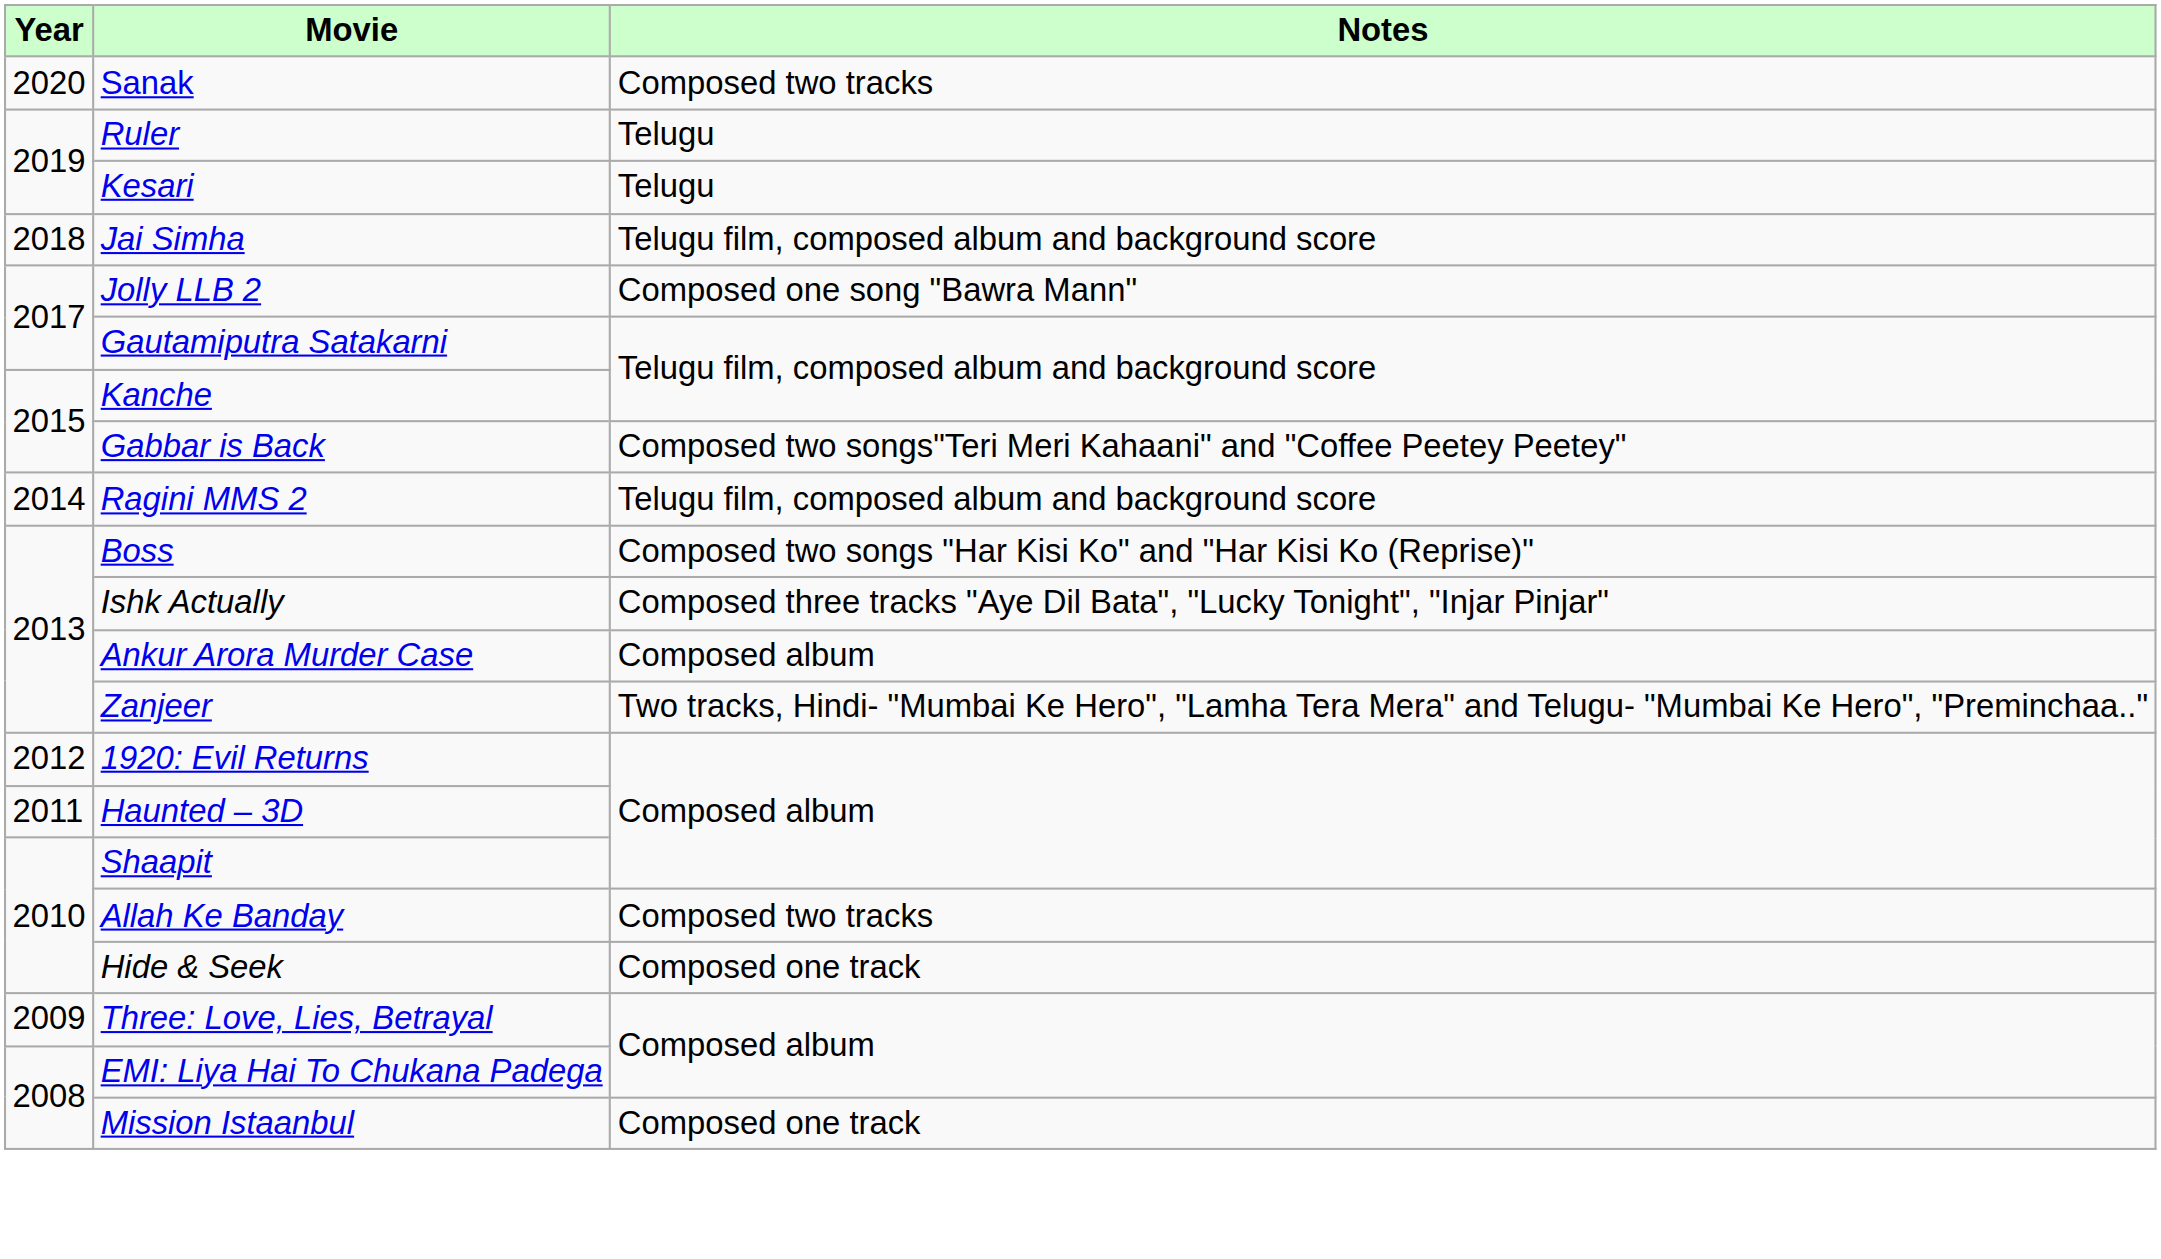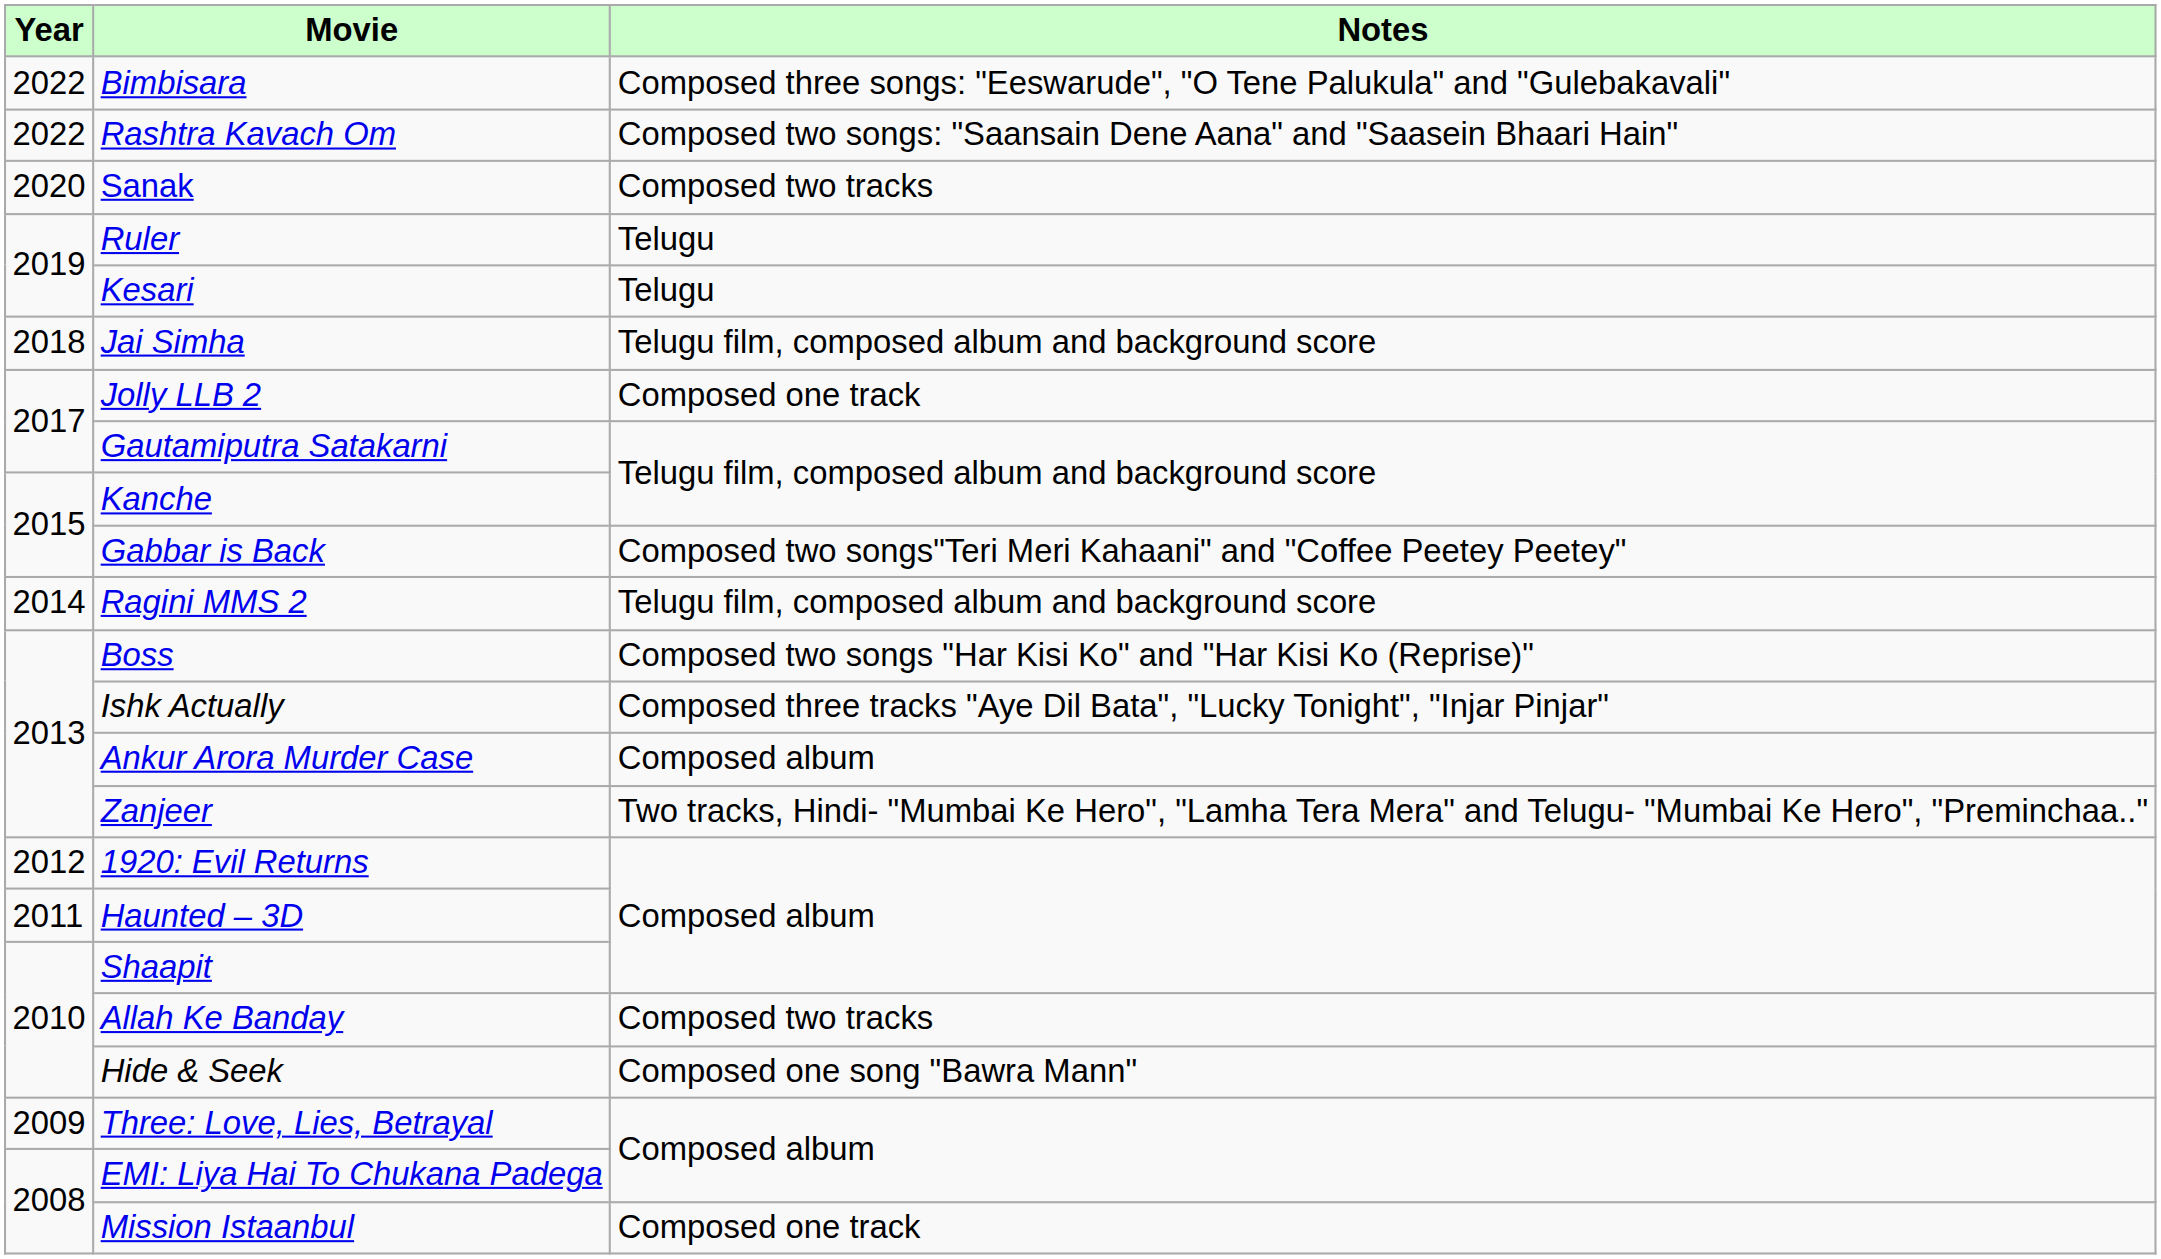 <table class="wikitable">
 <tr>
 <th style="background:#cfc; text-align:center;"><strong>Year</strong></th>
 <th style="background:#cfc; text-align:center;"><strong>Movie</strong></th>
 <th style="background:#cfc; text-align:center;"><strong>Notes</strong></th>
+</tr>
+<tr>
+<td>2022</td>
+<td><em><a href='#'>Bimbisara</a></em></td>
+<td>Composed three songs: "Eeswarude", "O Tene Palukula" and "Gulebakavali"</td>
+</tr>
+<tr>
+<td>2022</td>
+<td><em><a href='#'>Rashtra Kavach Om</a></em></td>
+<td>Composed two songs: "Saansain Dene Aana" and "Saasein Bhaari Hain"</td>
 </tr>
 <tr>
 <td>2020</td>
 <td><a href='#'>Sanak</a></td>
 <td>Composed two tracks</td>
 </tr>
 <tr>
 <td rowspan=2>2019</td>
 <td><em><a href='#'>Ruler</a></em></td>
 <td>Telugu</td>
 </tr>
 <tr>
 <td><em><a href='#'>Kesari</a></em></td>
 <td>Telugu</td>
 </tr>
 <tr>
 <td>2018</td>
 <td><em><a href='#'>Jai Simha</a></em></td>
 <td>Telugu film, composed album and background score</td>
 </tr>
 <tr>
 <td rowspan="2">2017</td>
 <td><em><a href='#'>Jolly LLB 2</a></em></td>
-<td>Composed one song "Bawra Mann"</td>
+<td>Composed one track</td>
 </tr>
 <tr>
 <td><em><a href='#'>Gautamiputra Satakarni</a></em></td>
 <td rowspan="2">Telugu film, composed album and background score</td>
 </tr>
 <tr>
 <td rowspan="2">2015</td>
 <td><em><a href='#'>Kanche</a></em></td>
 </tr>
 <tr>
 <td><em><a href='#'>Gabbar is Back</a></em></td>
 <td>Composed  two songs"Teri Meri Kahaani" and "Coffee Peetey Peetey"</td>
 </tr>
 <tr>
 <td>2014</td>
 <td><em><a href='#'>Ragini MMS 2</a></em></td>
 <td>Telugu film, composed album and background score</td>
 </tr>
 <tr>
 <td rowspan="4">2013</td>
 <td><em><a href='#'>Boss</a></em></td>
 <td>Composed two songs "Har Kisi Ko" and "Har Kisi Ko (Reprise)"</td>
 </tr>
 <tr>
 <td><em>Ishk Actually</em></td>
 <td>Composed three tracks "Aye Dil Bata", "Lucky Tonight", "Injar Pinjar"</td>
 </tr>
 <tr>
 <td><em><a href='#'>Ankur Arora Murder Case</a></em></td>
 <td>Composed album</td>
 </tr>
 <tr>
 <td><em><a href='#'>Zanjeer</a></em></td>
 <td>Two tracks, Hindi- "Mumbai Ke Hero", 	"Lamha Tera Mera" and Telugu- "Mumbai Ke Hero", "Preminchaa.."</td>
 </tr>
 <tr>
 <td>2012</td>
 <td><em><a href='#'>1920: Evil Returns</a></em></td>
 <td rowspan="3">Composed album</td>
 </tr>
 <tr>
 <td>2011</td>
 <td><em><a href='#'>Haunted – 3D</a></em></td>
 </tr>
 <tr>
 <td rowspan="3">2010</td>
 <td><em><a href='#'>Shaapit</a></em></td>
 </tr>
 <tr>
 <td><em><a href='#'>Allah Ke Banday</a></em></td>
 <td>Composed two tracks</td>
 </tr>
 <tr>
 <td><em>Hide & Seek</em></td>
-<td>Composed one track</td>
+<td>Composed one song "Bawra Mann"</td>
 </tr>
 <tr>
 <td>2009</td>
 <td><em><a href='#'>Three: Love, Lies, Betrayal</a></em></td>
 <td rowspan="2">Composed album</td>
 </tr>
 <tr>
 <td rowspan="2">2008</td>
 <td><em><a href='#'>EMI: Liya Hai To Chukana Padega</a></em></td>
 </tr>
 <tr>
 <td><em><a href='#'>Mission Istaanbul</a></em></td>
 <td>Composed one track</td>
 </tr>
 </table>
